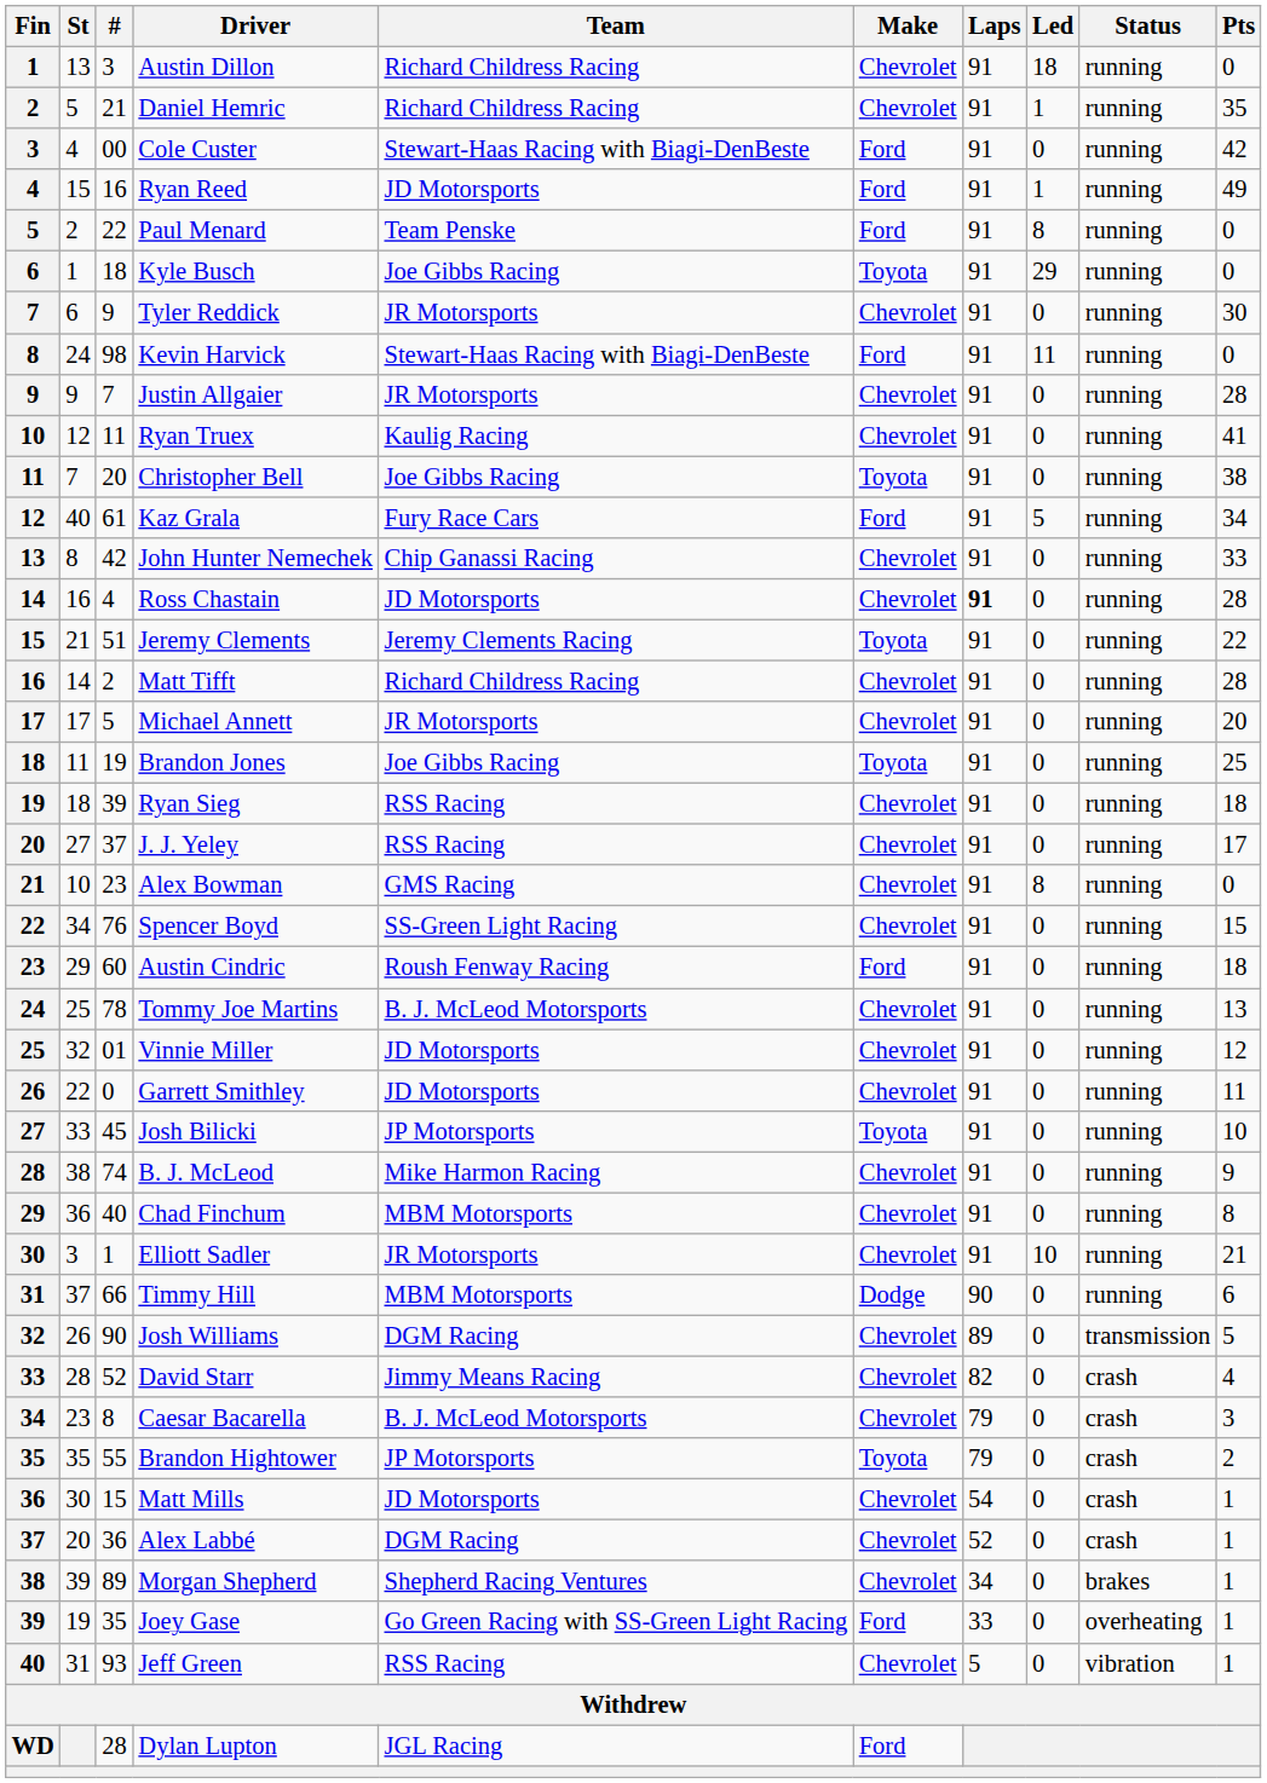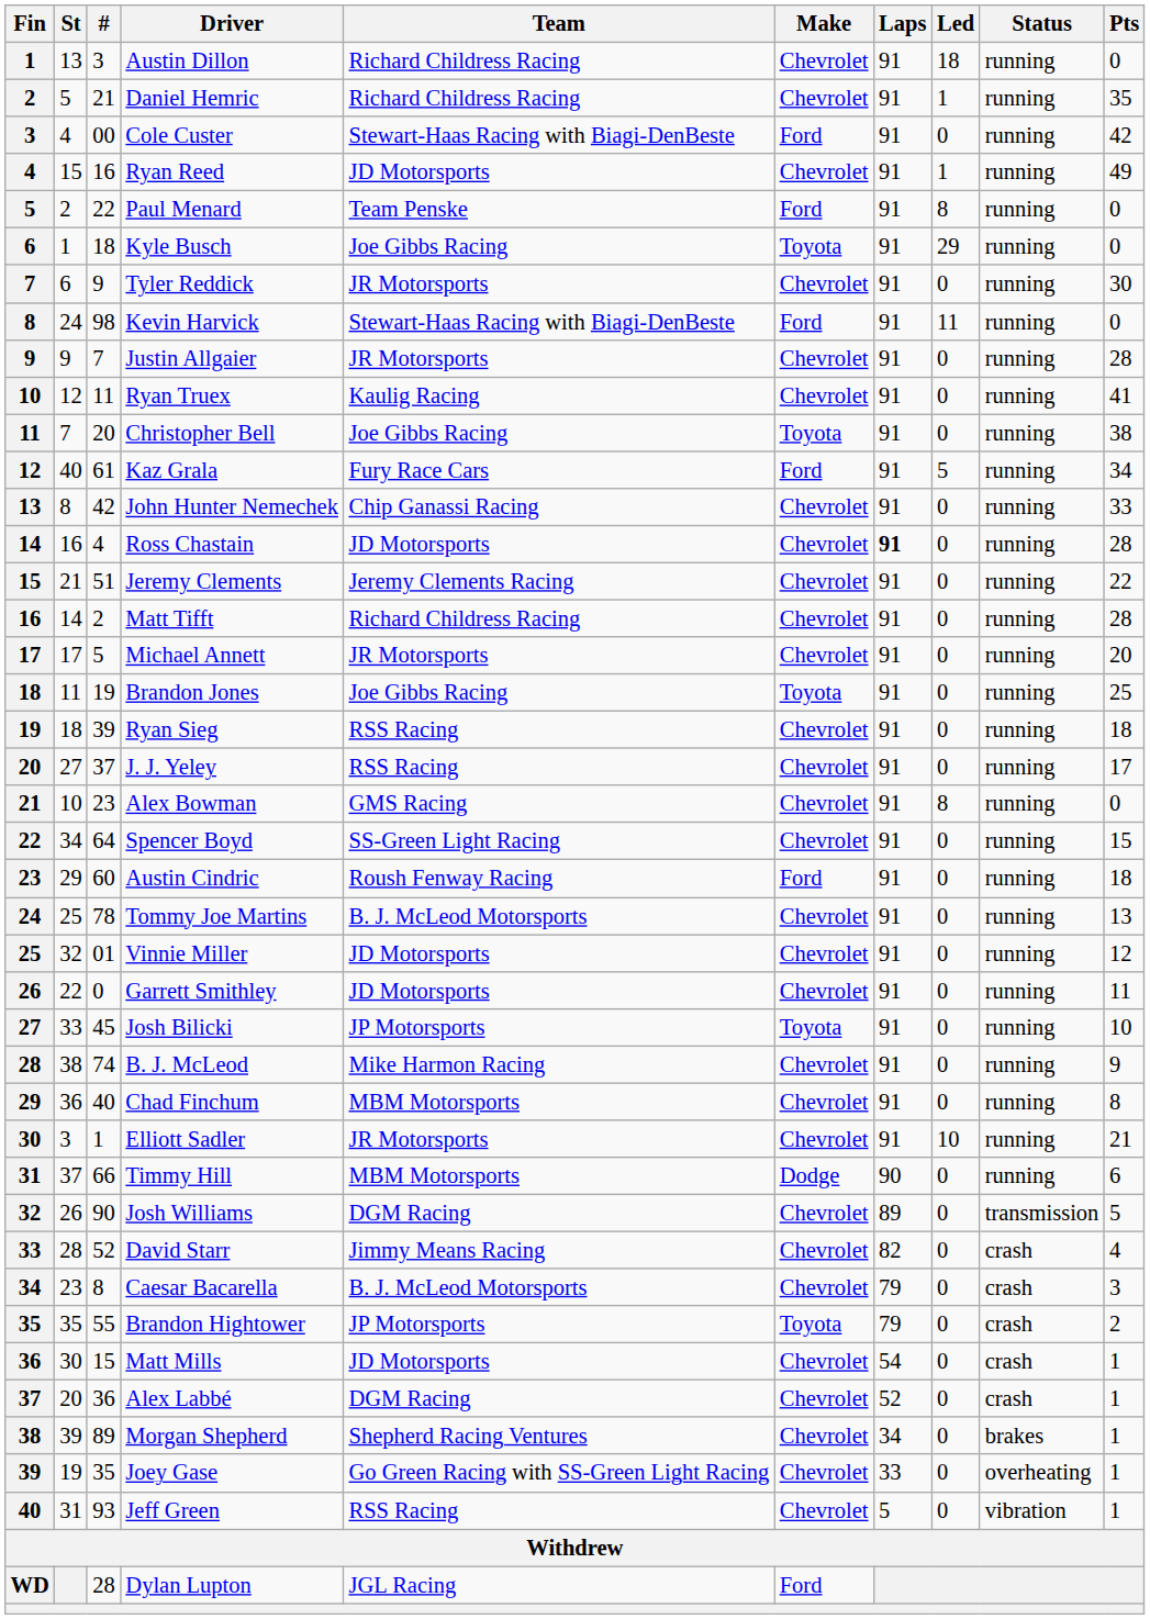 <table class="wikitable" style="font-size:95%">
 <tr>
 <th>Fin</th>
 <th>St</th>
 <th>#</th>
 <th>Driver</th>
 <th>Team</th>
 <th>Make</th>
 <th>Laps</th>
 <th>Led</th>
 <th>Status</th>
 <th>Pts</th>
 </tr>
 <tr>
 <th>1</th>
 <td>13</td>
 <td>3</td>
 <td><a href='#'>Austin Dillon</a></td>
 <td><a href='#'>Richard Childress Racing</a></td>
 <td><a href='#'>Chevrolet</a></td>
 <td>91</td>
 <td>18</td>
 <td>running</td>
 <td>0</td>
 </tr>
 <tr>
 <th>2</th>
 <td>5</td>
 <td>21</td>
 <td><a href='#'>Daniel Hemric</a></td>
 <td><a href='#'>Richard Childress Racing</a></td>
 <td><a href='#'>Chevrolet</a></td>
 <td>91</td>
 <td>1</td>
 <td>running</td>
 <td>35</td>
 </tr>
 <tr>
 <th>3</th>
 <td>4</td>
 <td>00</td>
 <td><a href='#'>Cole Custer</a></td>
 <td><a href='#'>Stewart-Haas Racing</a> with <a href='#'>Biagi-DenBeste</a></td>
 <td><a href='#'>Ford</a></td>
 <td>91</td>
 <td>0</td>
 <td>running</td>
 <td>42</td>
 </tr>
 <tr>
 <th>4</th>
 <td>15</td>
 <td>16</td>
 <td><a href='#'>Ryan Reed</a></td>
 <td><a href='#'>JD Motorsports</a></td>
-<td><a href='#'>Ford</a></td>
+<td><a href='#'>Chevrolet</a></td>
 <td>91</td>
 <td>1</td>
 <td>running</td>
 <td>49</td>
 </tr>
 <tr>
 <th>5</th>
 <td>2</td>
 <td>22</td>
 <td><a href='#'>Paul Menard</a></td>
 <td><a href='#'>Team Penske</a></td>
 <td><a href='#'>Ford</a></td>
 <td>91</td>
 <td>8</td>
 <td>running</td>
 <td>0</td>
 </tr>
 <tr>
 <th>6</th>
 <td>1</td>
 <td>18</td>
 <td><a href='#'>Kyle Busch</a></td>
 <td><a href='#'>Joe Gibbs Racing</a></td>
 <td><a href='#'>Toyota</a></td>
 <td>91</td>
 <td>29</td>
 <td>running</td>
 <td>0</td>
 </tr>
 <tr>
 <th>7</th>
 <td>6</td>
 <td>9</td>
 <td><a href='#'>Tyler Reddick</a></td>
 <td><a href='#'>JR Motorsports</a></td>
 <td><a href='#'>Chevrolet</a></td>
 <td>91</td>
 <td>0</td>
 <td>running</td>
 <td>30</td>
 </tr>
 <tr>
 <th>8</th>
 <td>24</td>
 <td>98</td>
 <td><a href='#'>Kevin Harvick</a></td>
 <td><a href='#'>Stewart-Haas Racing</a> with <a href='#'>Biagi-DenBeste</a></td>
 <td><a href='#'>Ford</a></td>
 <td>91</td>
 <td>11</td>
 <td>running</td>
 <td>0</td>
 </tr>
 <tr>
 <th>9</th>
 <td>9</td>
 <td>7</td>
 <td><a href='#'>Justin Allgaier</a></td>
 <td><a href='#'>JR Motorsports</a></td>
 <td><a href='#'>Chevrolet</a></td>
 <td>91</td>
 <td>0</td>
 <td>running</td>
 <td>28</td>
 </tr>
 <tr>
 <th>10</th>
 <td>12</td>
 <td>11</td>
 <td><a href='#'>Ryan Truex</a></td>
 <td><a href='#'>Kaulig Racing</a></td>
 <td><a href='#'>Chevrolet</a></td>
 <td>91</td>
 <td>0</td>
 <td>running</td>
 <td>41</td>
 </tr>
 <tr>
 <th>11</th>
 <td>7</td>
 <td>20</td>
 <td><a href='#'>Christopher Bell</a></td>
 <td><a href='#'>Joe Gibbs Racing</a></td>
 <td><a href='#'>Toyota</a></td>
 <td>91</td>
 <td>0</td>
 <td>running</td>
 <td>38</td>
 </tr>
 <tr>
 <th>12</th>
 <td>40</td>
 <td>61</td>
 <td><a href='#'>Kaz Grala</a></td>
 <td><a href='#'>Fury Race Cars</a></td>
 <td><a href='#'>Ford</a></td>
 <td>91</td>
 <td>5</td>
 <td>running</td>
 <td>34</td>
 </tr>
 <tr>
 <th>13</th>
 <td>8</td>
 <td>42</td>
 <td><a href='#'>John Hunter Nemechek</a></td>
 <td><a href='#'>Chip Ganassi Racing</a></td>
 <td><a href='#'>Chevrolet</a></td>
 <td>91</td>
 <td>0</td>
 <td>running</td>
 <td>33</td>
 </tr>
 <tr>
 <th>14</th>
 <td>16</td>
 <td>4</td>
 <td><a href='#'>Ross Chastain</a></td>
 <td><a href='#'>JD Motorsports</a></td>
 <td><a href='#'>Chevrolet</a></td>
 <td><strong>91</strong></td>
 <td>0</td>
 <td>running</td>
 <td>28</td>
 </tr>
 <tr>
 <th>15</th>
 <td>21</td>
 <td>51</td>
 <td><a href='#'>Jeremy Clements</a></td>
 <td><a href='#'>Jeremy Clements Racing</a></td>
-<td><a href='#'>Toyota</a></td>
+<td><a href='#'>Chevrolet</a></td>
 <td>91</td>
 <td>0</td>
 <td>running</td>
 <td>22</td>
 </tr>
 <tr>
 <th>16</th>
 <td>14</td>
 <td>2</td>
 <td><a href='#'>Matt Tifft</a></td>
 <td><a href='#'>Richard Childress Racing</a></td>
 <td><a href='#'>Chevrolet</a></td>
 <td>91</td>
 <td>0</td>
 <td>running</td>
 <td>28</td>
 </tr>
 <tr>
 <th>17</th>
 <td>17</td>
 <td>5</td>
 <td><a href='#'>Michael Annett</a></td>
 <td><a href='#'>JR Motorsports</a></td>
 <td><a href='#'>Chevrolet</a></td>
 <td>91</td>
 <td>0</td>
 <td>running</td>
 <td>20</td>
 </tr>
 <tr>
 <th>18</th>
 <td>11</td>
 <td>19</td>
 <td><a href='#'>Brandon Jones</a></td>
 <td><a href='#'>Joe Gibbs Racing</a></td>
 <td><a href='#'>Toyota</a></td>
 <td>91</td>
 <td>0</td>
 <td>running</td>
 <td>25</td>
 </tr>
 <tr>
 <th>19</th>
 <td>18</td>
 <td>39</td>
 <td><a href='#'>Ryan Sieg</a></td>
 <td><a href='#'>RSS Racing</a></td>
 <td><a href='#'>Chevrolet</a></td>
 <td>91</td>
 <td>0</td>
 <td>running</td>
 <td>18</td>
 </tr>
 <tr>
 <th>20</th>
 <td>27</td>
 <td>37</td>
 <td><a href='#'>J. J. Yeley</a></td>
 <td><a href='#'>RSS Racing</a></td>
 <td><a href='#'>Chevrolet</a></td>
 <td>91</td>
 <td>0</td>
 <td>running</td>
 <td>17</td>
 </tr>
 <tr>
 <th>21</th>
 <td>10</td>
 <td>23</td>
 <td><a href='#'>Alex Bowman</a></td>
 <td><a href='#'>GMS Racing</a></td>
 <td><a href='#'>Chevrolet</a></td>
 <td>91</td>
 <td>8</td>
 <td>running</td>
 <td>0</td>
 </tr>
 <tr>
 <th>22</th>
 <td>34</td>
-<td>76</td>
+<td>64</td>
 <td><a href='#'>Spencer Boyd</a></td>
 <td><a href='#'>SS-Green Light Racing</a></td>
 <td><a href='#'>Chevrolet</a></td>
 <td>91</td>
 <td>0</td>
 <td>running</td>
 <td>15</td>
 </tr>
 <tr>
 <th>23</th>
 <td>29</td>
 <td>60</td>
 <td><a href='#'>Austin Cindric</a></td>
 <td><a href='#'>Roush Fenway Racing</a></td>
 <td><a href='#'>Ford</a></td>
 <td>91</td>
 <td>0</td>
 <td>running</td>
 <td>18</td>
 </tr>
 <tr>
 <th>24</th>
 <td>25</td>
 <td>78</td>
 <td><a href='#'>Tommy Joe Martins</a></td>
 <td><a href='#'>B. J. McLeod Motorsports</a></td>
 <td><a href='#'>Chevrolet</a></td>
 <td>91</td>
 <td>0</td>
 <td>running</td>
 <td>13</td>
 </tr>
 <tr>
 <th>25</th>
 <td>32</td>
 <td>01</td>
 <td><a href='#'>Vinnie Miller</a></td>
 <td><a href='#'>JD Motorsports</a></td>
 <td><a href='#'>Chevrolet</a></td>
 <td>91</td>
 <td>0</td>
 <td>running</td>
 <td>12</td>
 </tr>
 <tr>
 <th>26</th>
 <td>22</td>
 <td>0</td>
 <td><a href='#'>Garrett Smithley</a></td>
 <td><a href='#'>JD Motorsports</a></td>
 <td><a href='#'>Chevrolet</a></td>
 <td>91</td>
 <td>0</td>
 <td>running</td>
 <td>11</td>
 </tr>
 <tr>
 <th>27</th>
 <td>33</td>
 <td>45</td>
 <td><a href='#'>Josh Bilicki</a></td>
 <td><a href='#'>JP Motorsports</a></td>
 <td><a href='#'>Toyota</a></td>
 <td>91</td>
 <td>0</td>
 <td>running</td>
 <td>10</td>
 </tr>
 <tr>
 <th>28</th>
 <td>38</td>
 <td>74</td>
 <td><a href='#'>B. J. McLeod</a></td>
 <td><a href='#'>Mike Harmon Racing</a></td>
 <td><a href='#'>Chevrolet</a></td>
 <td>91</td>
 <td>0</td>
 <td>running</td>
 <td>9</td>
 </tr>
 <tr>
 <th>29</th>
 <td>36</td>
 <td>40</td>
 <td><a href='#'>Chad Finchum</a></td>
 <td><a href='#'>MBM Motorsports</a></td>
 <td><a href='#'>Chevrolet</a></td>
 <td>91</td>
 <td>0</td>
 <td>running</td>
 <td>8</td>
 </tr>
 <tr>
 <th>30</th>
 <td>3</td>
 <td>1</td>
 <td><a href='#'>Elliott Sadler</a></td>
 <td><a href='#'>JR Motorsports</a></td>
 <td><a href='#'>Chevrolet</a></td>
 <td>91</td>
 <td>10</td>
 <td>running</td>
 <td>21</td>
 </tr>
 <tr>
 <th>31</th>
 <td>37</td>
 <td>66</td>
 <td><a href='#'>Timmy Hill</a></td>
 <td><a href='#'>MBM Motorsports</a></td>
 <td><a href='#'>Dodge</a></td>
 <td>90</td>
 <td>0</td>
 <td>running</td>
 <td>6</td>
 </tr>
 <tr>
 <th>32</th>
 <td>26</td>
 <td>90</td>
 <td><a href='#'>Josh Williams</a></td>
 <td><a href='#'>DGM Racing</a></td>
 <td><a href='#'>Chevrolet</a></td>
 <td>89</td>
 <td>0</td>
 <td>transmission</td>
 <td>5</td>
 </tr>
 <tr>
 <th>33</th>
 <td>28</td>
 <td>52</td>
 <td><a href='#'>David Starr</a></td>
 <td><a href='#'>Jimmy Means Racing</a></td>
 <td><a href='#'>Chevrolet</a></td>
 <td>82</td>
 <td>0</td>
 <td>crash</td>
 <td>4</td>
 </tr>
 <tr>
 <th>34</th>
 <td>23</td>
 <td>8</td>
 <td><a href='#'>Caesar Bacarella</a></td>
 <td><a href='#'>B. J. McLeod Motorsports</a></td>
 <td><a href='#'>Chevrolet</a></td>
 <td>79</td>
 <td>0</td>
 <td>crash</td>
 <td>3</td>
 </tr>
 <tr>
 <th>35</th>
 <td>35</td>
 <td>55</td>
 <td><a href='#'>Brandon Hightower</a></td>
 <td><a href='#'>JP Motorsports</a></td>
 <td><a href='#'>Toyota</a></td>
 <td>79</td>
 <td>0</td>
 <td>crash</td>
 <td>2</td>
 </tr>
 <tr>
 <th>36</th>
 <td>30</td>
 <td>15</td>
 <td><a href='#'>Matt Mills</a></td>
 <td><a href='#'>JD Motorsports</a></td>
 <td><a href='#'>Chevrolet</a></td>
 <td>54</td>
 <td>0</td>
 <td>crash</td>
 <td>1</td>
 </tr>
 <tr>
 <th>37</th>
 <td>20</td>
 <td>36</td>
 <td><a href='#'>Alex Labbé</a></td>
 <td><a href='#'>DGM Racing</a></td>
 <td><a href='#'>Chevrolet</a></td>
 <td>52</td>
 <td>0</td>
 <td>crash</td>
 <td>1</td>
 </tr>
 <tr>
 <th>38</th>
 <td>39</td>
 <td>89</td>
 <td><a href='#'>Morgan Shepherd</a></td>
 <td><a href='#'>Shepherd Racing Ventures</a></td>
 <td><a href='#'>Chevrolet</a></td>
 <td>34</td>
 <td>0</td>
 <td>brakes</td>
 <td>1</td>
 </tr>
 <tr>
 <th>39</th>
 <td>19</td>
 <td>35</td>
 <td><a href='#'>Joey Gase</a></td>
 <td><a href='#'>Go Green Racing</a> with <a href='#'>SS-Green Light Racing</a></td>
-<td><a href='#'>Ford</a></td>
+<td><a href='#'>Chevrolet</a></td>
 <td>33</td>
 <td>0</td>
 <td>overheating</td>
 <td>1</td>
 </tr>
 <tr>
 <th>40</th>
 <td>31</td>
 <td>93</td>
 <td><a href='#'>Jeff Green</a></td>
 <td><a href='#'>RSS Racing</a></td>
 <td><a href='#'>Chevrolet</a></td>
 <td>5</td>
 <td>0</td>
 <td>vibration</td>
 <td>1</td>
 </tr>
 <tr>
 <th colspan="10">Withdrew</th>
 </tr>
 <tr>
 <th>WD</th>
 <th></th>
 <td>28</td>
 <td><a href='#'>Dylan Lupton</a></td>
 <td><a href='#'>JGL Racing</a></td>
 <td><a href='#'>Ford</a></td>
 <th colspan="4"></th>
 </tr>
 <tr>
 <th colspan="10"></th>
 </tr>
 </table>
